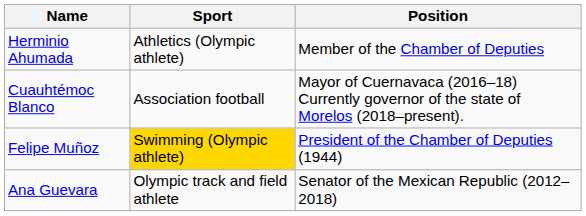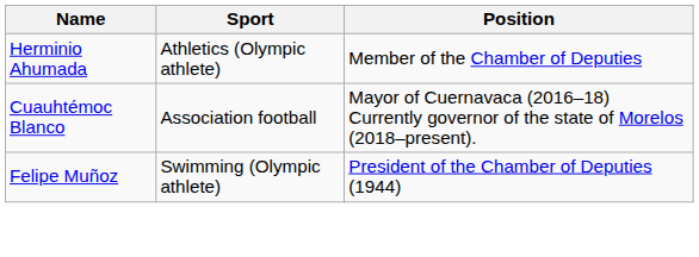 <table class="wikitable sortable">
 <tr>
 <th>Name</th>
 <th>Sport</th>
 <th>Position</th>
 </tr>
 <tr>
 <td data-sort-value="Ahumada,Herminio"><a href='#'>Herminio Ahumada</a></td>
 <td>Athletics (Olympic athlete)</td>
 <td>Member of the <a href='#'>Chamber of Deputies</a></td>
 </tr>
 <tr>
 <td data-sort-value="Blanco, Cuauhtémoc"><a href='#'>Cuauhtémoc Blanco</a></td>
 <td>Association football</td>
 <td>Mayor of Cuernavaca (2016–18)<br>Currently governor of the state of <a href='#'>Morelos</a> (2018–present).</td>
 </tr>
 <tr>
 <td data-sort-value="Muñoz, Felipe"><a href='#'>Felipe Muñoz</a></td>
-<td style="background: gold;">Swimming (Olympic athlete)</td>
+<td>Swimming (Olympic athlete)</td>
 <td><a href='#'>President of the Chamber of Deputies</a> (1944)</td>
 </tr>
-<tr>
-<td data-sort-value="Guevara, Ana"><a href='#'>Ana Guevara</a></td>
-<td>Olympic track and field athlete</td>
-<td>Senator of the Mexican Republic (2012–2018)</td>
-</tr>
 </table>
